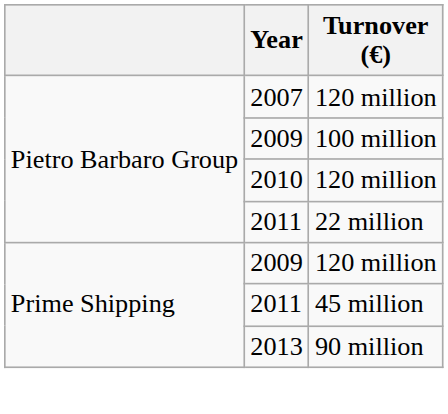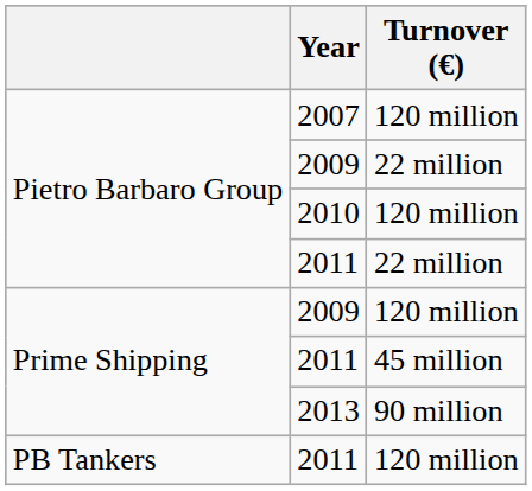 <table class="wikitable">
 <tr>
 <th></th>
 <th>Year</th>
 <th>Turnover<br>(€)</th>
 </tr>
 <tr>
 <td rowspan="4">Pietro Barbaro Group</td>
 <td>2007</td>
 <td>120 million</td>
 </tr>
 <tr>
 <td>2009</td>
-<td>100 million</td>
+<td>22 million</td>
 </tr>
 <tr>
 <td>2010</td>
 <td>120 million</td>
 </tr>
 <tr>
 <td>2011</td>
 <td>22 million</td>
 </tr>
 <tr>
 <td rowspan="3">Prime Shipping</td>
 <td>2009</td>
 <td>120 million</td>
 </tr>
 <tr>
 <td>2011</td>
 <td>45 million</td>
 </tr>
 <tr>
 <td>2013</td>
 <td>90 million</td>
 </tr>
+<tr>
+<td>PB Tankers</td>
+<td>2011</td>
+<td>120 million</td>
+</tr>
 </table>
